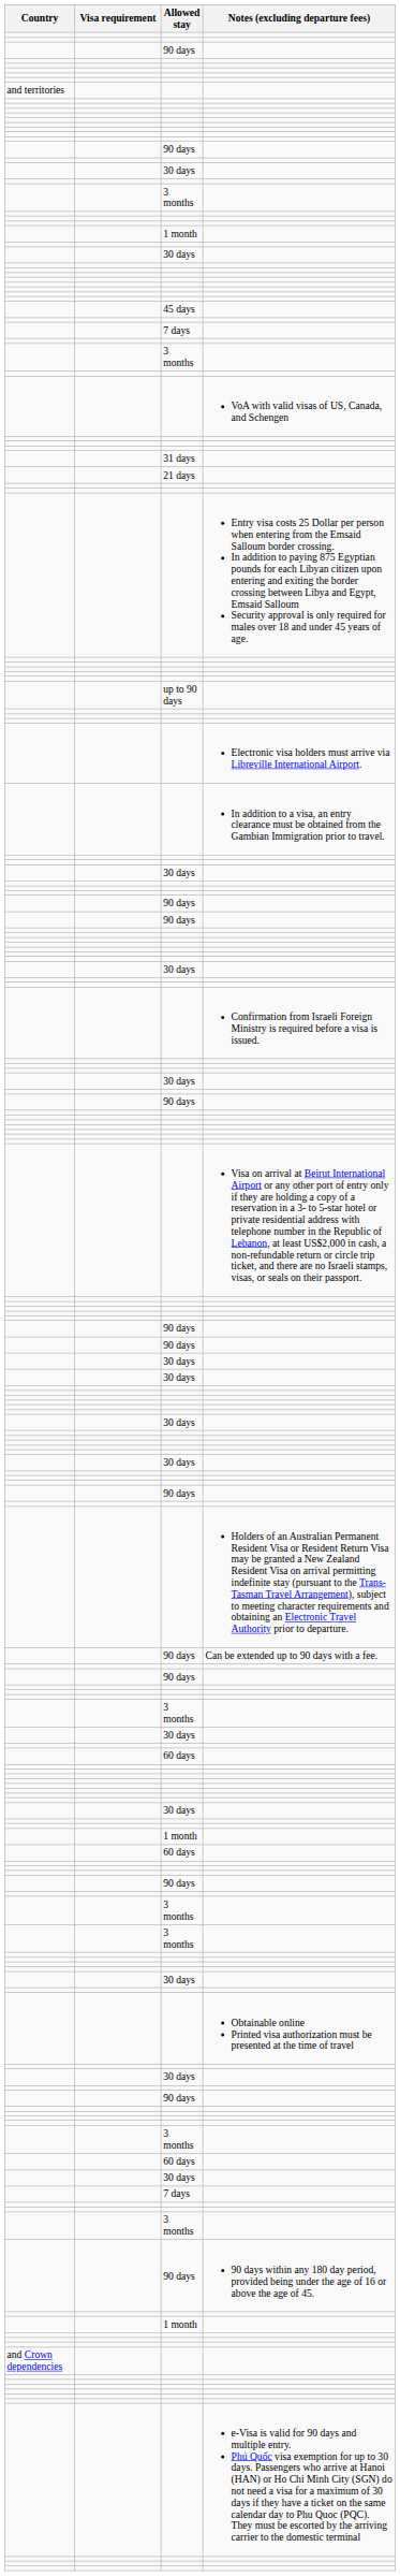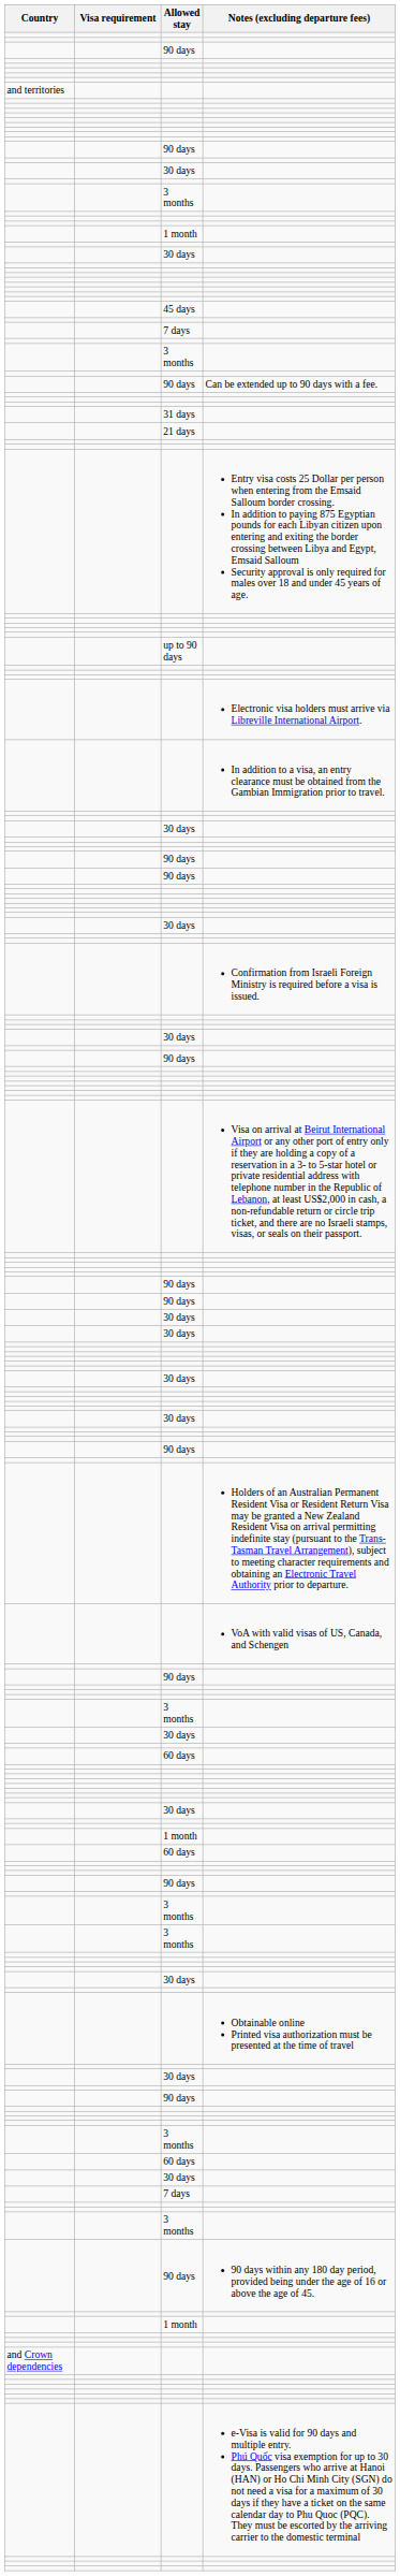 <table class="sortable wikitable">
 <tr>
 <th style="width:18%;">Country</th>
 <th style="width:22%;">Visa requirement</th>
 <th>Allowed stay</th>
 <th>Notes (excluding departure fees)</th>
 </tr>
 <tr>
 <td></td>
 <td></td>
 <td></td>
 <td></td>
 </tr>
 <tr>
 <td></td>
 <td></td>
 <td></td>
 <td></td>
 </tr>
 <tr>
 <td></td>
 <td></td>
 <td>90 days</td>
 <td></td>
 </tr>
 <tr>
 <td></td>
 <td></td>
 <td></td>
 <td></td>
 </tr>
 <tr>
 <td></td>
 <td></td>
 <td></td>
 <td></td>
 </tr>
 <tr>
 <td></td>
 <td></td>
 <td></td>
 <td></td>
 </tr>
 <tr>
 <td></td>
 <td></td>
 <td></td>
 <td></td>
 </tr>
 <tr>
 <td></td>
 <td></td>
 <td></td>
 <td></td>
 </tr>
 <tr>
 <td> and territories</td>
 <td></td>
 <td></td>
 <td></td>
 </tr>
 <tr>
 <td></td>
 <td></td>
 <td></td>
 <td></td>
 </tr>
 <tr>
 <td></td>
 <td></td>
 <td></td>
 <td></td>
 </tr>
 <tr>
 <td></td>
 <td></td>
 <td></td>
 <td></td>
 </tr>
 <tr>
 <td></td>
 <td> </td>
 <td></td>
 <td></td>
 </tr>
 <tr>
 <td></td>
 <td></td>
 <td></td>
 <td></td>
 </tr>
 <tr>
 <td></td>
 <td></td>
 <td></td>
 <td></td>
 </tr>
 <tr>
 <td></td>
 <td></td>
 <td></td>
 <td></td>
 </tr>
 <tr>
 <td></td>
 <td></td>
 <td></td>
 <td></td>
 </tr>
 <tr>
 <td></td>
 <td></td>
 <td></td>
 <td></td>
 </tr>
 <tr>
 <td></td>
 <td></td>
 <td>90 days</td>
 <td></td>
 </tr>
 <tr>
 <td></td>
 <td></td>
 <td></td>
 <td></td>
 </tr>
 <tr>
 <td></td>
 <td></td>
 <td>30 days</td>
 <td></td>
 </tr>
 <tr>
 <td></td>
 <td></td>
 <td></td>
 <td></td>
 </tr>
 <tr>
 <td></td>
 <td></td>
 <td>3 months</td>
 <td></td>
 </tr>
 <tr>
 <td></td>
 <td></td>
 <td></td>
 <td></td>
 </tr>
 <tr>
 <td></td>
 <td></td>
 <td></td>
 <td></td>
 </tr>
 <tr>
 <td></td>
 <td></td>
 <td></td>
 <td></td>
 </tr>
 <tr>
 <td></td>
 <td></td>
 <td>1 month</td>
 <td></td>
 </tr>
 <tr>
 <td></td>
 <td></td>
 <td></td>
 <td></td>
 </tr>
 <tr>
 <td></td>
 <td></td>
 <td>30 days</td>
 <td></td>
 </tr>
 <tr>
 <td></td>
 <td></td>
 <td></td>
 <td></td>
 </tr>
 <tr>
 <td></td>
 <td></td>
 <td></td>
 <td></td>
 </tr>
 <tr>
 <td></td>
 <td></td>
 <td></td>
 <td></td>
 </tr>
 <tr>
 <td></td>
 <td></td>
 <td></td>
 <td></td>
 </tr>
 <tr>
 <td></td>
 <td></td>
 <td></td>
 <td></td>
 </tr>
 <tr>
 <td></td>
 <td></td>
 <td></td>
 <td></td>
 </tr>
 <tr>
 <td></td>
 <td></td>
 <td></td>
 <td></td>
 </tr>
 <tr>
 <td></td>
 <td></td>
 <td></td>
 <td></td>
 </tr>
 <tr>
 <td></td>
 <td></td>
 <td>45 days</td>
 <td></td>
 </tr>
 <tr>
 <td></td>
 <td></td>
 <td></td>
 <td></td>
 </tr>
 <tr>
 <td></td>
 <td></td>
 <td>7 days</td>
 <td></td>
 </tr>
 <tr>
 <td></td>
 <td></td>
 <td></td>
 <td></td>
 </tr>
 <tr>
 <td></td>
 <td></td>
 <td>3 months</td>
 <td></td>
 </tr>
 <tr>
 <td></td>
 <td></td>
 <td></td>
 <td></td>
 </tr>
 <tr>
 <td></td>
 <td></td>
-<td></td>
-<td><br><ul><li>VoA with valid visas of US, Canada, and Schengen</li></ul></td>
+<td>90 days</td>
+<td>Can be extended up to 90 days with a fee.</td>
 </tr>
 <tr>
 <td></td>
 <td></td>
 <td></td>
 <td></td>
 </tr>
 <tr>
 <td></td>
 <td></td>
 <td></td>
 <td></td>
 </tr>
 <tr>
 <td></td>
 <td></td>
 <td></td>
 <td></td>
 </tr>
 <tr>
 <td></td>
 <td></td>
 <td>31 days</td>
 <td></td>
 </tr>
 <tr>
 <td></td>
 <td></td>
 <td>21 days</td>
 <td></td>
 </tr>
 <tr>
 <td></td>
 <td></td>
 <td></td>
 <td></td>
 </tr>
 <tr>
 <td></td>
 <td></td>
 <td></td>
 <td></td>
 </tr>
 <tr>
 <td></td>
 <td></td>
 <td></td>
 <td><br><ul><li>Entry visa costs 25 Dollar per person when entering from the Emsaid Salloum border crossing.</li><li>In addition to paying 875 Egyptian pounds for each Libyan citizen upon entering and exiting the border crossing between Libya and Egypt, Emsaid Salloum</li><li>Security approval is only required for males over 18 and under 45 years of age.</li></ul></td>
 </tr>
 <tr>
 <td></td>
 <td></td>
 <td></td>
 <td></td>
 </tr>
 <tr>
 <td></td>
 <td></td>
 <td></td>
 <td></td>
 </tr>
 <tr>
 <td></td>
 <td></td>
 <td></td>
 <td></td>
 </tr>
 <tr>
 <td></td>
 <td></td>
 <td></td>
 <td></td>
 </tr>
 <tr>
 <td></td>
 <td></td>
 <td></td>
 <td></td>
 </tr>
 <tr>
 <td></td>
 <td></td>
 <td>up to 90 days</td>
 <td><br></td>
 </tr>
 <tr>
 <td></td>
 <td></td>
 <td></td>
 <td></td>
 </tr>
 <tr>
 <td></td>
 <td></td>
 <td></td>
 <td></td>
 </tr>
 <tr>
 <td></td>
 <td></td>
 <td></td>
 <td></td>
 </tr>
 <tr>
 <td></td>
 <td></td>
 <td></td>
 <td><br><ul><li>Electronic visa holders must arrive via <a href='#'>Libreville International Airport</a>.</li></ul></td>
 </tr>
 <tr>
 <td></td>
 <td></td>
 <td></td>
 <td><br><ul><li>In addition to a visa, an entry clearance must be obtained from the Gambian Immigration prior to travel.</li></ul></td>
 </tr>
 <tr>
 <td></td>
 <td></td>
 <td></td>
 <td></td>
 </tr>
 <tr>
 <td></td>
 <td></td>
 <td></td>
 <td></td>
 </tr>
 <tr>
 <td></td>
 <td></td>
 <td>30 days</td>
 <td></td>
 </tr>
 <tr>
 <td></td>
 <td></td>
 <td></td>
 <td></td>
 </tr>
 <tr>
 <td></td>
 <td></td>
 <td></td>
 <td></td>
 </tr>
 <tr>
 <td></td>
 <td></td>
 <td></td>
 <td></td>
 </tr>
 <tr>
 <td></td>
 <td></td>
 <td>90 days</td>
 <td></td>
 </tr>
 <tr>
 <td></td>
 <td></td>
 <td>90 days</td>
 <td></td>
 </tr>
 <tr>
 <td></td>
 <td></td>
 <td></td>
 <td></td>
 </tr>
 <tr>
 <td></td>
 <td></td>
 <td></td>
 <td></td>
 </tr>
 <tr>
 <td></td>
 <td></td>
 <td></td>
 <td></td>
 </tr>
 <tr>
 <td></td>
 <td></td>
 <td></td>
 <td></td>
 </tr>
 <tr>
 <td></td>
 <td></td>
 <td></td>
 <td></td>
 </tr>
 <tr>
 <td></td>
 <td></td>
 <td></td>
 <td></td>
 </tr>
 <tr>
 <td></td>
 <td></td>
 <td></td>
 <td></td>
 </tr>
 <tr>
 <td></td>
 <td></td>
 <td>30 days</td>
 <td></td>
 </tr>
 <tr>
 <td></td>
 <td></td>
 <td></td>
 <td></td>
 </tr>
 <tr>
 <td></td>
 <td></td>
 <td></td>
 <td></td>
 </tr>
 <tr>
 <td></td>
 <td></td>
 <td></td>
 <td><br><ul><li>Confirmation from Israeli Foreign Ministry is required before a visa is issued.</li></ul></td>
 </tr>
 <tr>
 <td></td>
 <td></td>
 <td></td>
 <td></td>
 </tr>
 <tr>
 <td></td>
 <td></td>
 <td></td>
 <td></td>
 </tr>
 <tr>
 <td></td>
 <td></td>
 <td></td>
 <td></td>
 </tr>
 <tr>
 <td></td>
 <td></td>
 <td>30 days</td>
 <td></td>
 </tr>
 <tr>
 <td></td>
 <td></td>
 <td></td>
 <td></td>
 </tr>
 <tr>
 <td></td>
 <td></td>
 <td>90 days</td>
 <td></td>
 </tr>
 <tr>
 <td></td>
 <td></td>
 <td></td>
 <td></td>
 </tr>
 <tr>
 <td></td>
 <td></td>
 <td></td>
 <td></td>
 </tr>
 <tr>
 <td></td>
 <td></td>
 <td></td>
 <td></td>
 </tr>
 <tr>
 <td></td>
 <td></td>
 <td></td>
 <td></td>
 </tr>
 <tr>
 <td></td>
 <td></td>
 <td></td>
 <td></td>
 </tr>
 <tr>
 <td></td>
 <td></td>
 <td></td>
 <td></td>
 </tr>
 <tr>
 <td></td>
 <td></td>
 <td></td>
 <td></td>
 </tr>
 <tr>
 <td></td>
 <td></td>
 <td></td>
 <td><br><ul><li>Visa on arrival at <a href='#'>Beirut International Airport</a> or any other port of entry only if they are holding a copy of a reservation in a 3- to 5-star hotel or private residential address with telephone number in the Republic of <a href='#'>Lebanon</a>, at least US$2,000 in cash, a non-refundable return or circle trip ticket, and there are no Israeli stamps, visas, or seals on their passport.</li></ul></td>
 </tr>
 <tr>
 <td></td>
 <td></td>
 <td></td>
 <td></td>
 </tr>
 <tr>
 <td></td>
 <td></td>
 <td></td>
 <td></td>
 </tr>
 <tr>
 <td></td>
 <td></td>
 <td></td>
 <td></td>
 </tr>
 <tr>
 <td></td>
 <td></td>
 <td></td>
 <td></td>
 </tr>
 <tr>
 <td></td>
 <td></td>
 <td></td>
 <td></td>
 </tr>
 <tr>
 <td></td>
 <td></td>
 <td>90 days</td>
 <td></td>
 </tr>
 <tr>
 <td></td>
 <td></td>
 <td>90 days</td>
 <td></td>
 </tr>
 <tr>
 <td></td>
 <td></td>
 <td>30 days</td>
 <td></td>
 </tr>
 <tr>
 <td></td>
 <td></td>
 <td>30 days</td>
 <td></td>
 </tr>
 <tr>
 <td></td>
 <td></td>
 <td></td>
 <td></td>
 </tr>
 <tr>
 <td></td>
 <td></td>
 <td></td>
 <td></td>
 </tr>
 <tr>
 <td></td>
 <td></td>
 <td></td>
 <td></td>
 </tr>
 <tr>
 <td></td>
 <td></td>
 <td></td>
 <td></td>
 </tr>
 <tr>
 <td></td>
 <td></td>
 <td></td>
 <td></td>
 </tr>
 <tr>
 <td></td>
 <td></td>
 <td></td>
 <td></td>
 </tr>
 <tr>
 <td></td>
 <td></td>
 <td>30 days</td>
 <td></td>
 </tr>
 <tr>
 <td></td>
 <td></td>
 <td></td>
 <td></td>
 </tr>
 <tr>
 <td></td>
 <td></td>
 <td></td>
 <td></td>
 </tr>
 <tr>
 <td></td>
 <td></td>
 <td></td>
 <td></td>
 </tr>
 <tr>
 <td></td>
 <td></td>
 <td></td>
 <td></td>
 </tr>
 <tr>
 <td></td>
 <td></td>
 <td></td>
 <td></td>
 </tr>
 <tr>
 <td></td>
 <td></td>
 <td>30 days</td>
 <td></td>
 </tr>
 <tr>
 <td></td>
 <td></td>
 <td></td>
 <td></td>
 </tr>
 <tr>
 <td></td>
 <td></td>
 <td></td>
 <td></td>
 </tr>
 <tr>
 <td></td>
 <td></td>
 <td></td>
 <td></td>
 </tr>
 <tr>
 <td></td>
 <td></td>
 <td>90 days</td>
 <td></td>
 </tr>
 <tr>
 <td></td>
 <td></td>
 <td></td>
 <td></td>
 </tr>
 <tr>
 <td></td>
 <td></td>
 <td></td>
 <td><br><ul><li>Holders of an Australian Permanent Resident Visa or Resident Return Visa may be granted a New Zealand Resident Visa on arrival permitting indefinite stay (pursuant to the <a href='#'>Trans-Tasman Travel Arrangement</a>), subject to meeting character requirements and obtaining an <a href='#'>Electronic Travel Authority</a> prior to departure.</li></ul></td>
 </tr>
 <tr>
 <td></td>
 <td></td>
-<td>90 days</td>
-<td>Can be extended up to 90 days with a fee.</td>
+<td></td>
+<td><br><ul><li>VoA with valid visas of US, Canada, and Schengen</li></ul></td>
 </tr>
 <tr>
 <td></td>
 <td></td>
 <td></td>
 <td></td>
 </tr>
 <tr>
 <td></td>
 <td></td>
 <td>90 days</td>
 <td></td>
 </tr>
 <tr>
 <td></td>
 <td></td>
 <td></td>
 <td></td>
 </tr>
 <tr>
 <td></td>
 <td></td>
 <td></td>
 <td></td>
 </tr>
 <tr>
 <td></td>
 <td></td>
 <td></td>
 <td></td>
 </tr>
 <tr>
 <td></td>
 <td></td>
 <td>3 months</td>
 <td></td>
 </tr>
 <tr>
 <td></td>
 <td></td>
 <td>30 days</td>
 <td></td>
 </tr>
 <tr>
 <td></td>
 <td></td>
 <td></td>
 <td></td>
 </tr>
 <tr>
 <td></td>
 <td></td>
 <td>60 days</td>
 <td></td>
 </tr>
 <tr>
 <td></td>
 <td></td>
 <td></td>
 <td></td>
 </tr>
 <tr>
 <td></td>
 <td></td>
 <td></td>
 <td></td>
 </tr>
 <tr>
 <td></td>
 <td></td>
 <td></td>
 <td></td>
 </tr>
 <tr>
 <td></td>
 <td></td>
 <td></td>
 <td></td>
 </tr>
 <tr>
 <td></td>
 <td></td>
 <td></td>
 <td></td>
 </tr>
 <tr>
 <td></td>
 <td></td>
 <td></td>
 <td></td>
 </tr>
 <tr>
 <td></td>
 <td></td>
 <td></td>
 <td></td>
 </tr>
 <tr>
 <td></td>
 <td></td>
 <td></td>
 <td></td>
 </tr>
 <tr>
 <td></td>
 <td></td>
 <td>30 days</td>
 <td></td>
 </tr>
 <tr>
 <td></td>
 <td></td>
 <td></td>
 <td></td>
 </tr>
 <tr>
 <td></td>
 <td></td>
 <td></td>
 <td></td>
 </tr>
 <tr>
 <td></td>
 <td></td>
 <td>1 month</td>
 <td></td>
 </tr>
 <tr>
 <td></td>
 <td></td>
 <td>60 days</td>
 <td></td>
 </tr>
 <tr>
 <td></td>
 <td></td>
 <td></td>
 <td></td>
 </tr>
 <tr>
 <td></td>
 <td></td>
 <td></td>
 <td></td>
 </tr>
 <tr>
 <td></td>
 <td></td>
 <td></td>
 <td></td>
 </tr>
 <tr>
 <td></td>
 <td></td>
 <td>90 days</td>
 <td></td>
 </tr>
 <tr>
 <td></td>
 <td></td>
 <td></td>
 <td></td>
 </tr>
 <tr>
 <td></td>
 <td></td>
 <td>3 months</td>
 <td></td>
 </tr>
 <tr>
 <td></td>
 <td></td>
 <td>3 months</td>
 <td></td>
 </tr>
 <tr>
 <td></td>
 <td></td>
 <td></td>
 <td></td>
 </tr>
 <tr>
 <td></td>
 <td></td>
 <td></td>
 <td></td>
 </tr>
 <tr>
 <td></td>
 <td></td>
 <td></td>
 <td></td>
 </tr>
 <tr>
 <td></td>
 <td></td>
 <td></td>
 <td></td>
 </tr>
 <tr>
 <td></td>
 <td></td>
 <td>30 days</td>
 <td><br></td>
 </tr>
 <tr>
 <td></td>
 <td></td>
 <td></td>
 <td></td>
 </tr>
 <tr>
 <td></td>
 <td></td>
 <td></td>
 <td><br><ul><li>Obtainable online</li><li>Printed visa authorization must be presented at the time of travel</li></ul></td>
 </tr>
 <tr>
 <td></td>
 <td></td>
 <td></td>
 <td></td>
 </tr>
 <tr>
 <td></td>
 <td></td>
 <td>30 days</td>
 <td></td>
 </tr>
 <tr>
 <td></td>
 <td></td>
 <td></td>
 <td></td>
 </tr>
 <tr>
 <td></td>
 <td></td>
 <td>90 days</td>
 <td></td>
 </tr>
 <tr>
 <td></td>
 <td></td>
 <td></td>
 <td></td>
 </tr>
 <tr>
 <td></td>
 <td></td>
 <td></td>
 <td></td>
 </tr>
 <tr>
 <td></td>
 <td></td>
 <td></td>
 <td></td>
 </tr>
 <tr>
 <td></td>
 <td></td>
 <td></td>
 <td></td>
 </tr>
 <tr>
 <td></td>
 <td></td>
 <td>3 months</td>
 <td></td>
 </tr>
 <tr>
 <td></td>
 <td></td>
 <td>60 days</td>
 <td></td>
 </tr>
 <tr>
 <td></td>
 <td></td>
 <td>30 days</td>
 <td></td>
 </tr>
 <tr>
 <td></td>
 <td></td>
 <td>7 days</td>
 <td></td>
 </tr>
 <tr>
 <td></td>
 <td></td>
 <td></td>
 <td></td>
 </tr>
 <tr>
 <td></td>
 <td></td>
 <td></td>
 <td></td>
 </tr>
 <tr>
 <td></td>
 <td></td>
 <td>3 months</td>
 <td></td>
 </tr>
 <tr>
 <td></td>
 <td></td>
 <td>90 days</td>
 <td><br><ul><li>90 days within any 180 day period, provided being under the age of 16 or above the age of 45.</li></ul></td>
 </tr>
 <tr>
 <td></td>
 <td></td>
 <td></td>
 <td></td>
 </tr>
 <tr>
 <td></td>
 <td></td>
 <td>1 month</td>
 <td></td>
 </tr>
 <tr>
 <td></td>
 <td></td>
 <td></td>
 <td></td>
 </tr>
 <tr>
 <td></td>
 <td></td>
 <td></td>
 <td></td>
 </tr>
 <tr>
 <td></td>
 <td></td>
 <td></td>
 <td></td>
 </tr>
 <tr>
 <td> and <a href='#'>Crown dependencies</a></td>
 <td></td>
 <td></td>
 <td></td>
 </tr>
 <tr>
 <td></td>
 <td></td>
 <td></td>
 <td></td>
 </tr>
 <tr>
 <td></td>
 <td></td>
 <td></td>
 <td></td>
 </tr>
 <tr>
 <td></td>
 <td></td>
 <td></td>
 <td></td>
 </tr>
 <tr>
 <td></td>
 <td></td>
 <td></td>
 <td></td>
 </tr>
 <tr>
 <td></td>
 <td></td>
 <td></td>
 <td></td>
 </tr>
 <tr>
 <td></td>
 <td></td>
 <td></td>
 <td></td>
 </tr>
 <tr>
 <td></td>
 <td></td>
 <td></td>
 <td><br><ul><li>e-Visa is valid for 90 days and multiple entry.</li><li><a href='#'>Phú Quốc</a> visa exemption for up to 30 days. Passengers who arrive at Hanoi (HAN) or Ho Chi Minh City (SGN) do not need a visa for a maximum of 30 days if they have a ticket on the same calendar day to Phu Quoc (PQC). They must be escorted by the arriving carrier to the domestic terminal</li></ul></td>
 </tr>
 <tr>
 <td></td>
 <td></td>
 <td></td>
 <td></td>
 </tr>
 <tr>
 <td></td>
 <td></td>
 <td></td>
 <td></td>
 </tr>
 <tr>
 <td></td>
 <td></td>
 <td></td>
 <td></td>
 </tr>
 </table>
